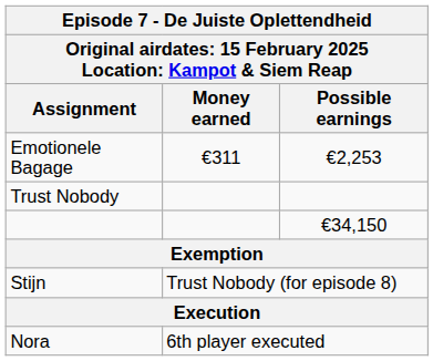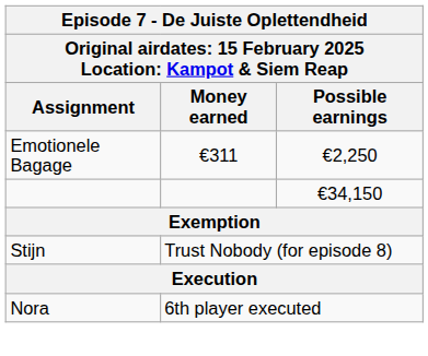 <table class="wikitable" style="font-size: 95%; margin: 10px" align="right" width="40%">
 <tr>
 <th colspan=3>Episode 7 - De Juiste Oplettendheid</th>
 </tr>
 <tr>
 <th colspan=3>Original airdates: 15 February 2025<br>Location: <a href='#'>Kampot</a> & Siem Reap</th>
 </tr>
 <tr>
 <th>Assignment</th>
 <th>Money earned</th>
 <th>Possible earnings</th>
 </tr>
 <tr>
 <td>Emotionele Bagage</td>
 <td align="center">€311</td>
-<td align="center">€2,253</td>
-</tr>
-<tr>
-<td>Trust Nobody</td>
-<td align="center"></td>
-<td></td>
+<td align="center">€2,250</td>
 </tr>
 <tr>
 <td><strong></strong></td>
 <td align="center"><strong></strong></td>
 <td align="center">€34,150</td>
 </tr>
 <tr>
 <th colspan=3>Exemption</th>
 </tr>
 <tr>
 <td>Stijn</td>
 <td colspan=2>Trust Nobody (for episode 8)</td>
 </tr>
 <tr>
 <th colspan=3>Execution</th>
 </tr>
 <tr>
 <td>Nora</td>
 <td colspan="2">6th player executed</td>
 </tr>
 </table>
